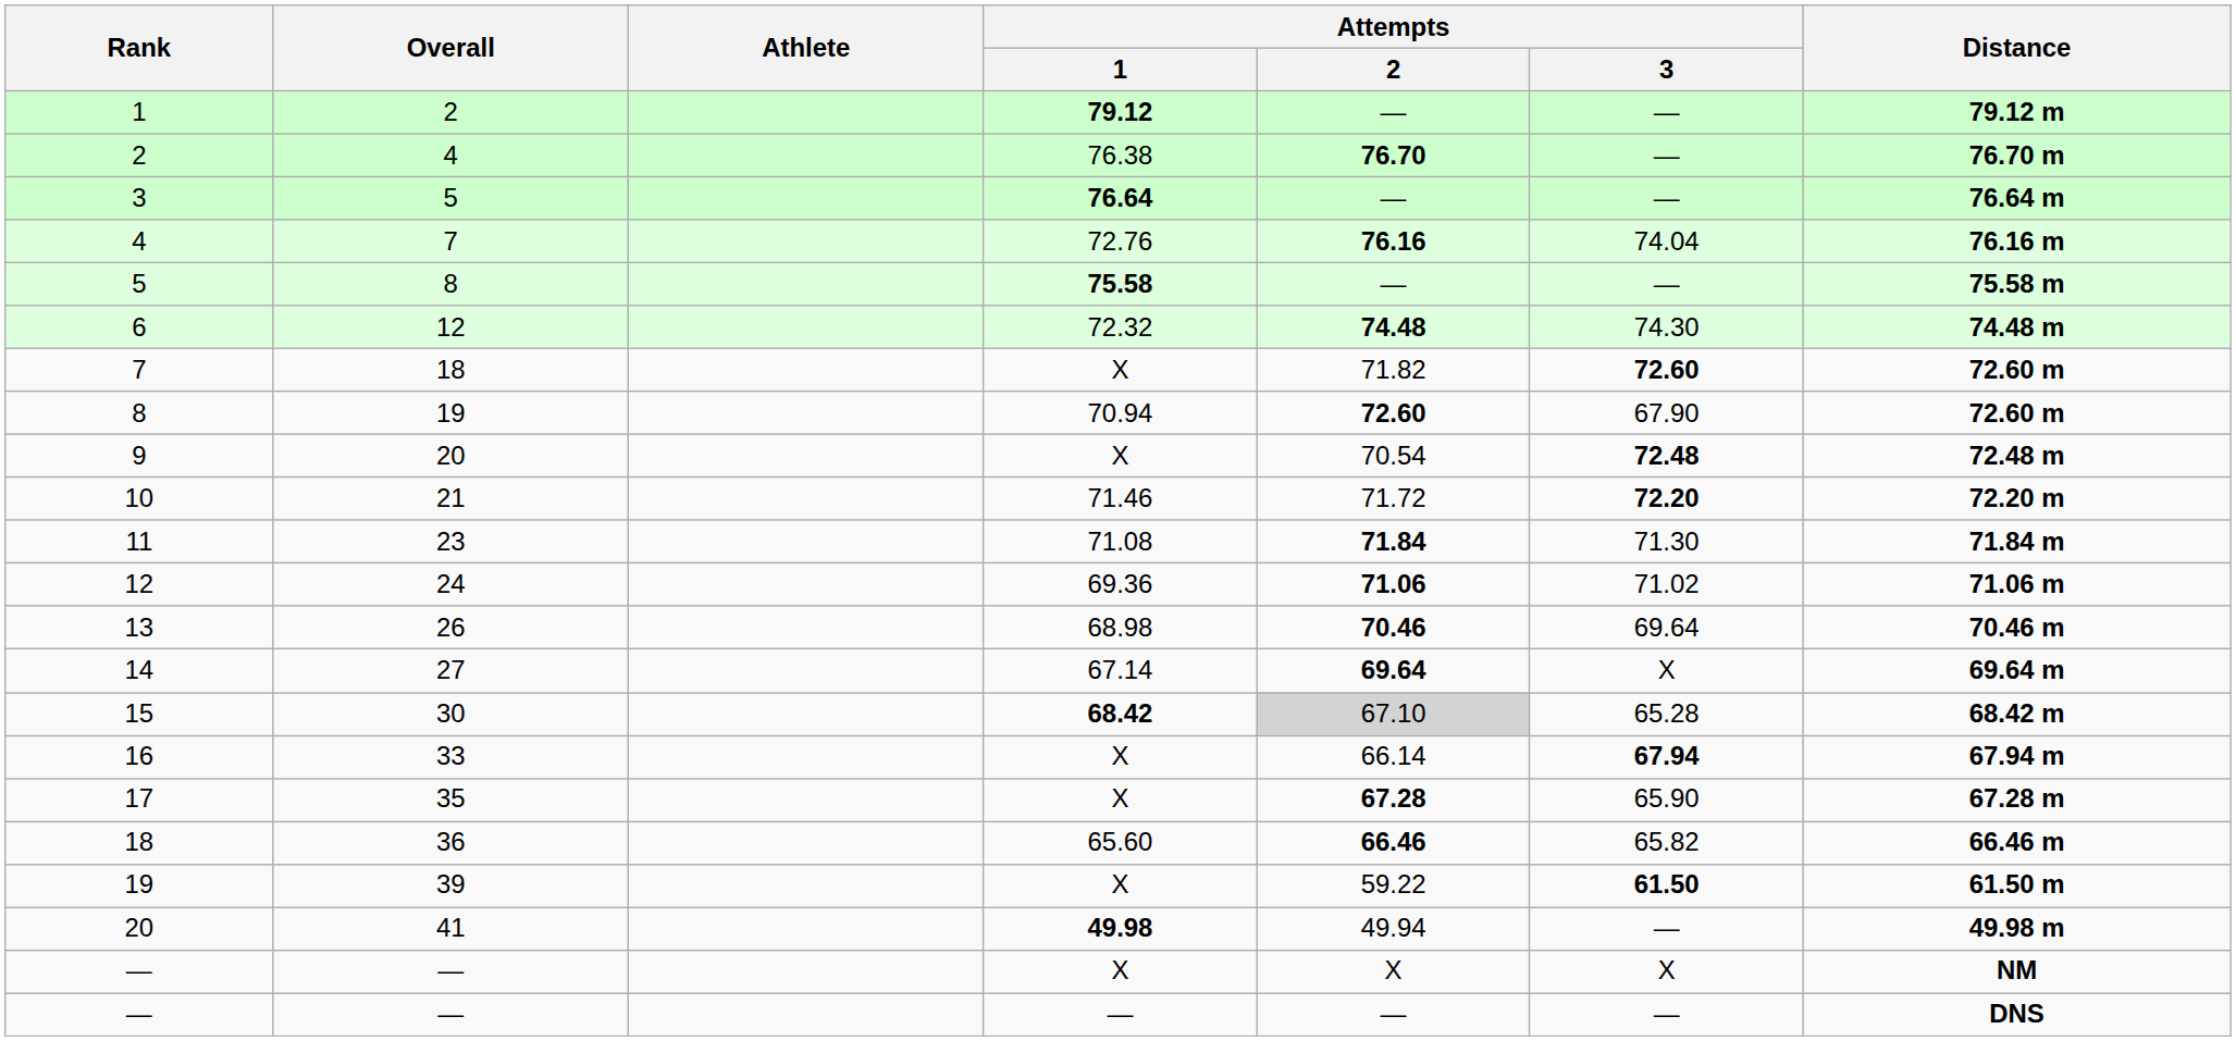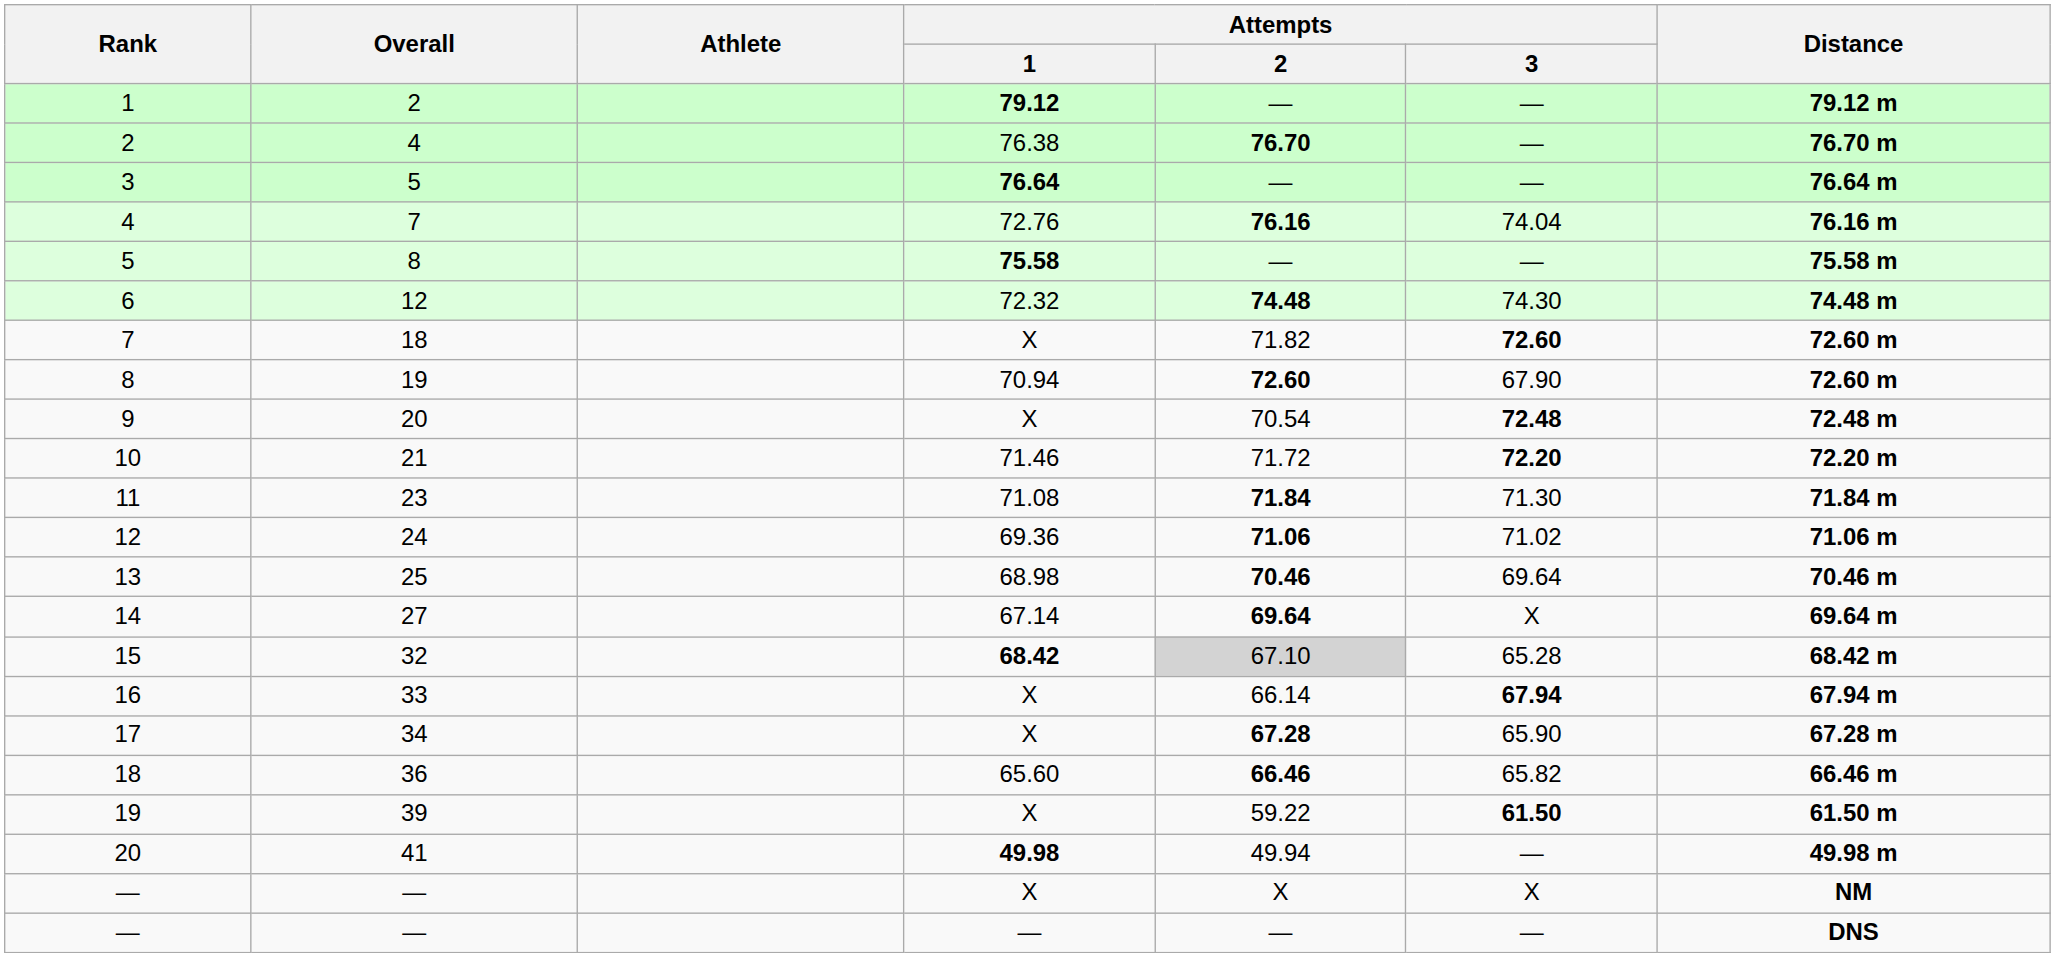 <table class="wikitable" style=" text-align:center; font-size:110%;" width="95%">
 <tr>
 <th rowspan="2">Rank</th>
 <th rowspan="2">Overall</th>
 <th rowspan="2">Athlete</th>
 <th colspan="3">Attempts</th>
 <th rowspan="2">Distance</th>
 </tr>
 <tr>
 <th>1</th>
 <th>2</th>
 <th>3</th>
 </tr>
 <tr style="background:#ccffcc;">
 <td>1</td>
 <td>2</td>
 <td align=left></td>
 <td><strong>79.12</strong></td>
 <td>—</td>
 <td>—</td>
 <td><strong>79.12 m </strong></td>
 </tr>
 <tr style="background:#ccffcc;">
 <td>2</td>
 <td>4</td>
 <td align=left></td>
 <td>76.38</td>
 <td><strong>76.70</strong></td>
 <td>—</td>
 <td><strong>76.70 m </strong></td>
 </tr>
 <tr style="background:#ccffcc;">
 <td>3</td>
 <td>5</td>
 <td align=left></td>
 <td><strong>76.64</strong></td>
 <td>—</td>
 <td>—</td>
 <td><strong>76.64 m </strong></td>
 </tr>
 <tr style="background:#ddffdd;">
 <td>4</td>
 <td>7</td>
 <td align=left></td>
 <td>72.76</td>
 <td><strong>76.16</strong></td>
 <td>74.04</td>
 <td><strong>76.16 m </strong></td>
 </tr>
 <tr style="background:#ddffdd;">
 <td>5</td>
 <td>8</td>
 <td align=left></td>
 <td><strong>75.58</strong></td>
 <td>—</td>
 <td>—</td>
 <td><strong>75.58 m </strong></td>
 </tr>
 <tr style="background:#ddffdd;">
 <td>6</td>
 <td>12</td>
 <td align=left></td>
 <td>72.32</td>
 <td><strong>74.48</strong></td>
 <td>74.30</td>
 <td><strong>74.48 m </strong></td>
 </tr>
 <tr>
 <td>7</td>
 <td>18</td>
 <td align=left></td>
 <td>X</td>
 <td>71.82</td>
 <td><strong>72.60</strong></td>
 <td><strong>72.60 m </strong></td>
 </tr>
 <tr>
 <td>8</td>
 <td>19</td>
 <td align=left></td>
 <td>70.94</td>
 <td><strong>72.60</strong></td>
 <td>67.90</td>
 <td><strong>72.60 m </strong></td>
 </tr>
 <tr>
 <td>9</td>
 <td>20</td>
 <td align=left></td>
 <td>X</td>
 <td>70.54</td>
 <td><strong>72.48</strong></td>
 <td><strong>72.48 m </strong></td>
 </tr>
 <tr>
 <td>10</td>
 <td>21</td>
 <td align=left></td>
 <td>71.46</td>
 <td>71.72</td>
 <td><strong>72.20</strong></td>
 <td><strong>72.20 m </strong></td>
 </tr>
 <tr>
 <td>11</td>
 <td>23</td>
 <td align=left></td>
 <td>71.08</td>
 <td><strong>71.84</strong></td>
 <td>71.30</td>
 <td><strong>71.84 m </strong></td>
 </tr>
 <tr>
 <td>12</td>
 <td>24</td>
 <td align=left></td>
 <td>69.36</td>
 <td><strong>71.06</strong></td>
 <td>71.02</td>
 <td><strong>71.06 m </strong></td>
 </tr>
 <tr>
 <td>13</td>
-<td>26</td>
+<td>25</td>
 <td align=left></td>
 <td>68.98</td>
 <td><strong>70.46</strong></td>
 <td>69.64</td>
 <td><strong>70.46 m </strong></td>
 </tr>
 <tr>
 <td>14</td>
 <td>27</td>
 <td align=left></td>
 <td>67.14</td>
 <td><strong>69.64</strong></td>
 <td>X</td>
 <td><strong>69.64 m </strong></td>
 </tr>
 <tr>
 <td>15</td>
-<td>30</td>
+<td>32</td>
 <td align=left></td>
 <td><strong>68.42</strong></td>
 <td style="background: lightgrey;">67.10</td>
 <td>65.28</td>
 <td><strong>68.42 m </strong></td>
 </tr>
 <tr>
 <td>16</td>
 <td>33</td>
 <td align=left></td>
 <td>X</td>
 <td>66.14</td>
 <td><strong>67.94</strong></td>
 <td><strong>67.94 m </strong></td>
 </tr>
 <tr>
 <td>17</td>
-<td>35</td>
+<td>34</td>
 <td align=left></td>
 <td>X</td>
 <td><strong>67.28</strong></td>
 <td>65.90</td>
 <td><strong>67.28 m </strong></td>
 </tr>
 <tr>
 <td>18</td>
 <td>36</td>
 <td align=left></td>
 <td>65.60</td>
 <td><strong>66.46</strong></td>
 <td>65.82</td>
 <td><strong>66.46 m </strong></td>
 </tr>
 <tr>
 <td>19</td>
 <td>39</td>
 <td align=left></td>
 <td>X</td>
 <td>59.22</td>
 <td><strong>61.50</strong></td>
 <td><strong>61.50 m </strong></td>
 </tr>
 <tr>
 <td>20</td>
 <td>41</td>
 <td align=left></td>
 <td><strong>49.98</strong></td>
 <td>49.94</td>
 <td>—</td>
 <td><strong>49.98 m </strong></td>
 </tr>
 <tr>
 <td>—</td>
 <td>—</td>
 <td align=left></td>
 <td>X</td>
 <td>X</td>
 <td>X</td>
 <td><strong>NM </strong></td>
 </tr>
 <tr>
 <td>—</td>
 <td>—</td>
 <td align=left></td>
 <td>—</td>
 <td>—</td>
 <td>—</td>
 <td><strong>DNS </strong></td>
 </tr>
 </table>
